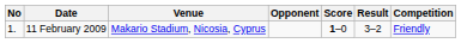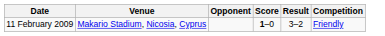 <table class="wikitable" style="font-size:85%;">
 <tr>
-<th>No</th>
 <th>Date</th>
 <th>Venue</th>
 <th>Opponent</th>
 <th>Score</th>
 <th>Result</th>
 <th>Competition</th>
 </tr>
 <tr>
-<td>1.</td>
 <td>11 February 2009</td>
 <td><a href='#'>Makario Stadium</a>, <a href='#'>Nicosia</a>, <a href='#'>Cyprus</a></td>
 <td></td>
 <td align=center><strong>1</strong>–0</td>
 <td align=center>3–2</td>
 <td><a href='#'>Friendly</a></td>
 </tr>
 </table>
